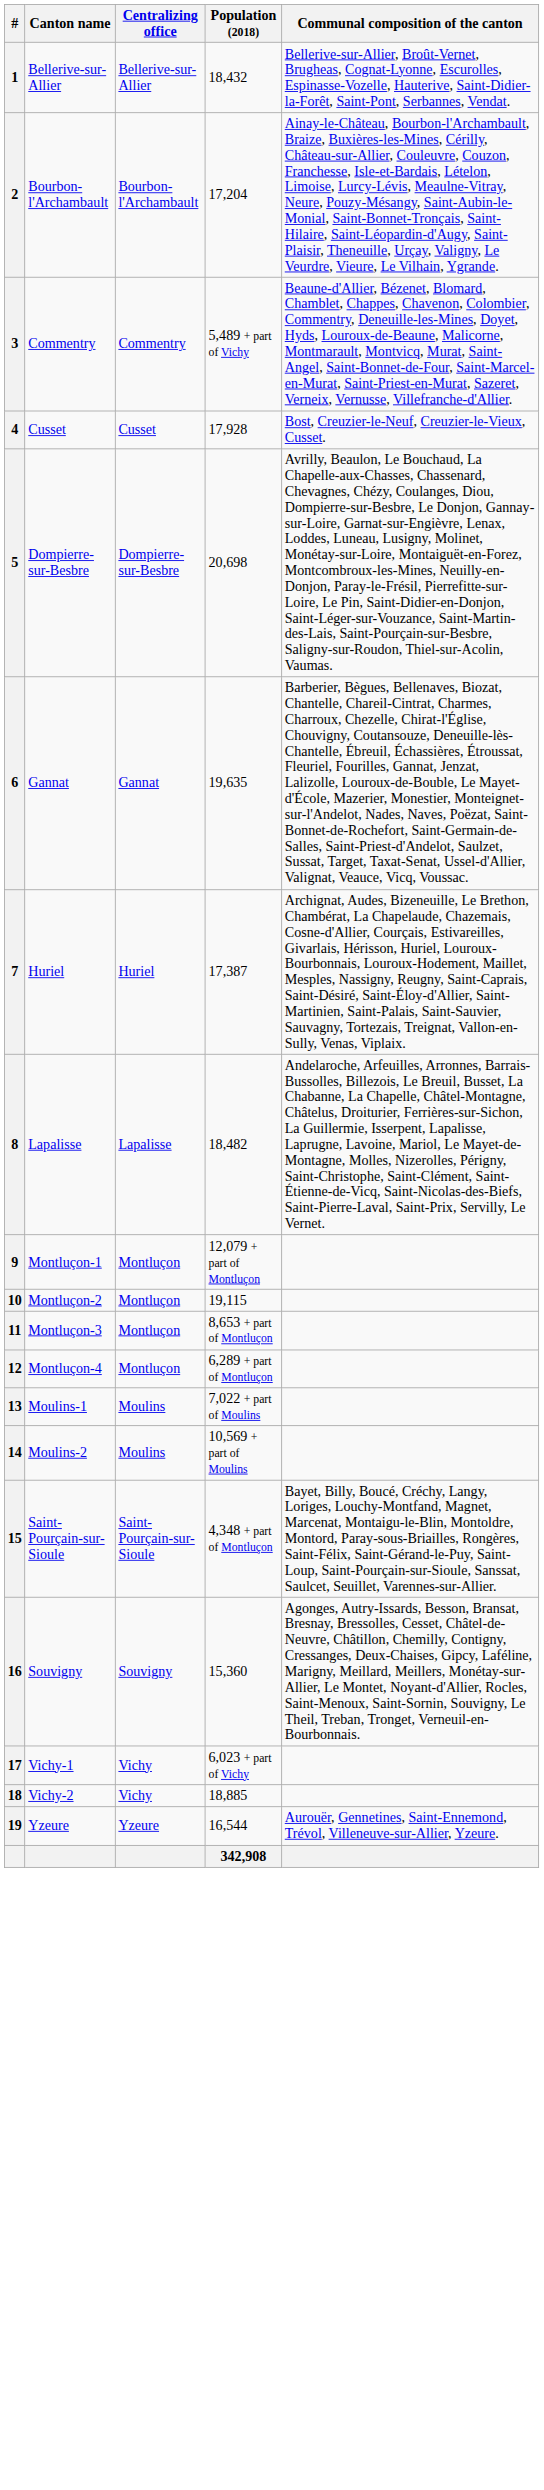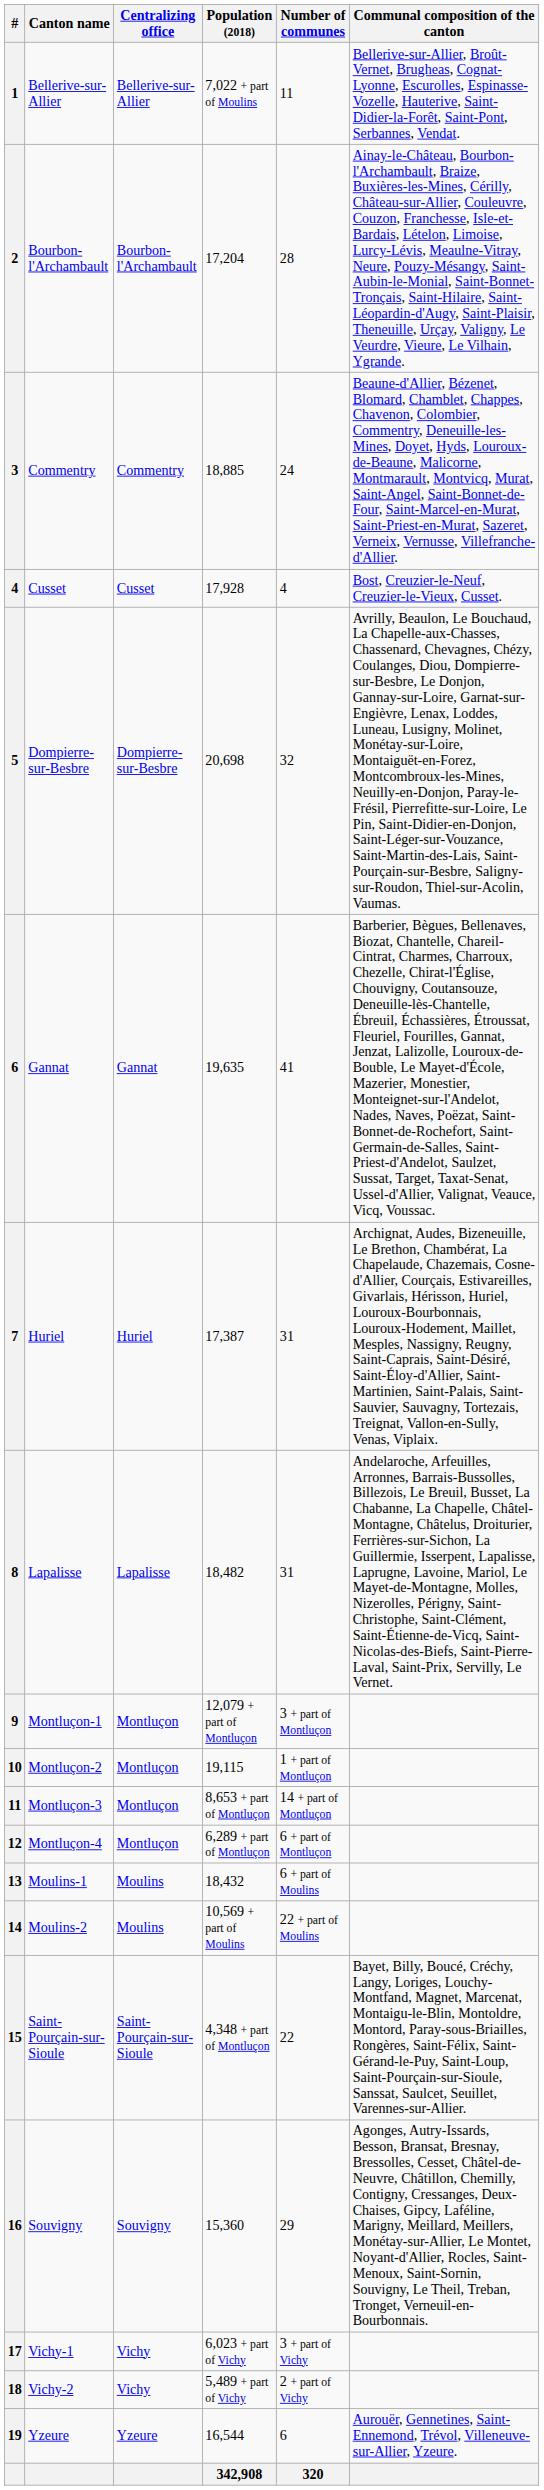 <table class="wikitable">
 <tr>
 <th>#</th>
 <th>Canton name</th>
 <th><a href='#'>Centralizing office</a></th>
 <th>Population<br><small>(2018)</small></th>
+<th>Number of <a href='#'>communes</a></th>
 <th><strong>Communal composition of the canton</strong></th>
 </tr>
 <tr>
 <th>1</th>
 <td><a href='#'>Bellerive-sur-Allier</a></td>
 <td><a href='#'>Bellerive-sur-Allier</a></td>
-<td>18,432</td>
+<td>7,022 <small>+ part of <a href='#'>Moulins</a></small></td>
+<td>11</td>
 <td><a href='#'>Bellerive-sur-Allier</a>, <a href='#'>Broût-Vernet</a>, <a href='#'>Brugheas</a>, <a href='#'>Cognat-Lyonne</a>, <a href='#'>Escurolles</a>, <a href='#'>Espinasse-Vozelle</a>, <a href='#'>Hauterive</a>, <a href='#'>Saint-Didier-la-Forêt</a>, <a href='#'>Saint-Pont</a>, <a href='#'>Serbannes</a>, <a href='#'>Vendat</a>.</td>
 </tr>
 <tr>
 <th>2</th>
 <td><a href='#'>Bourbon-l'Archambault</a></td>
 <td><a href='#'>Bourbon-l'Archambault</a></td>
 <td>17,204</td>
+<td>28</td>
 <td><a href='#'>Ainay-le-Château</a>, <a href='#'>Bourbon-l'Archambault</a>, <a href='#'>Braize</a>, <a href='#'>Buxières-les-Mines</a>, <a href='#'>Cérilly</a>, <a href='#'>Château-sur-Allier</a>, <a href='#'>Couleuvre</a>, <a href='#'>Couzon</a>, <a href='#'>Franchesse</a>, <a href='#'>Isle-et-Bardais</a>, <a href='#'>Lételon</a>, <a href='#'>Limoise</a>, <a href='#'>Lurcy-Lévis</a>, <a href='#'>Meaulne-Vitray</a>, <a href='#'>Neure</a>, <a href='#'>Pouzy-Mésangy</a>, <a href='#'>Saint-Aubin-le-Monial</a>, <a href='#'>Saint-Bonnet-Tronçais</a>, <a href='#'>Saint-Hilaire</a>, <a href='#'>Saint-Léopardin-d'Augy</a>, <a href='#'>Saint-Plaisir</a>, <a href='#'>Theneuille</a>, <a href='#'>Urçay</a>, <a href='#'>Valigny</a>, <a href='#'>Le Veurdre</a>, <a href='#'>Vieure</a>, <a href='#'>Le Vilhain</a>, <a href='#'>Ygrande</a>.</td>
 </tr>
 <tr>
 <th>3</th>
 <td><a href='#'>Commentry</a></td>
 <td><a href='#'>Commentry</a></td>
-<td>5,489 <small>+ part of <a href='#'>Vichy</a></small></td>
+<td>18,885</td>
+<td>24</td>
 <td><a href='#'>Beaune-d'Allier</a>, <a href='#'>Bézenet</a>, <a href='#'>Blomard</a>, <a href='#'>Chamblet</a>, <a href='#'>Chappes</a>, <a href='#'>Chavenon</a>, <a href='#'>Colombier</a>, <a href='#'>Commentry</a>, <a href='#'>Deneuille-les-Mines</a>, <a href='#'>Doyet</a>, <a href='#'>Hyds</a>, <a href='#'>Louroux-de-Beaune</a>, <a href='#'>Malicorne</a>, <a href='#'>Montmarault</a>, <a href='#'>Montvicq</a>, <a href='#'>Murat</a>, <a href='#'>Saint-Angel</a>, <a href='#'>Saint-Bonnet-de-Four</a>, <a href='#'>Saint-Marcel-en-Murat</a>, <a href='#'>Saint-Priest-en-Murat</a>, <a href='#'>Sazeret</a>, <a href='#'>Verneix</a>, <a href='#'>Vernusse</a>, <a href='#'>Villefranche-d'Allier</a>.</td>
 </tr>
 <tr>
 <th>4</th>
 <td><a href='#'>Cusset</a></td>
 <td><a href='#'>Cusset</a></td>
 <td>17,928</td>
+<td>4</td>
 <td><a href='#'>Bost</a>, <a href='#'>Creuzier-le-Neuf</a>, <a href='#'>Creuzier-le-Vieux</a>, <a href='#'>Cusset</a>.</td>
 </tr>
 <tr>
 <th>5</th>
 <td><a href='#'>Dompierre-sur-Besbre</a></td>
 <td><a href='#'>Dompierre-sur-Besbre</a></td>
 <td>20,698</td>
+<td>32</td>
 <td>Avrilly, Beaulon, Le Bouchaud, La Chapelle-aux-Chasses, Chassenard, Chevagnes, Chézy, Coulanges, Diou, Dompierre-sur-Besbre, Le Donjon, Gannay-sur-Loire, Garnat-sur-Engièvre, Lenax, Loddes, Luneau, Lusigny, Molinet, Monétay-sur-Loire, Montaiguët-en-Forez, Montcombroux-les-Mines, Neuilly-en-Donjon, Paray-le-Frésil, Pierrefitte-sur-Loire, Le Pin, Saint-Didier-en-Donjon, Saint-Léger-sur-Vouzance, Saint-Martin-des-Lais, Saint-Pourçain-sur-Besbre, Saligny-sur-Roudon, Thiel-sur-Acolin, Vaumas.</td>
 </tr>
 <tr>
 <th>6</th>
 <td><a href='#'>Gannat</a></td>
 <td><a href='#'>Gannat</a></td>
 <td>19,635</td>
+<td>41</td>
 <td>Barberier, Bègues, Bellenaves, Biozat, Chantelle, Chareil-Cintrat, Charmes, Charroux, Chezelle, Chirat-l'Église, Chouvigny, Coutansouze, Deneuille-lès-Chantelle, Ébreuil, Échassières, Étroussat, Fleuriel, Fourilles, Gannat, Jenzat, Lalizolle, Louroux-de-Bouble, Le Mayet-d'École, Mazerier, Monestier, Monteignet-sur-l'Andelot, Nades, Naves, Poëzat, Saint-Bonnet-de-Rochefort, Saint-Germain-de-Salles, Saint-Priest-d'Andelot, Saulzet, Sussat, Target, Taxat-Senat, Ussel-d'Allier, Valignat, Veauce, Vicq, Voussac.</td>
 </tr>
 <tr>
 <th>7</th>
 <td><a href='#'>Huriel</a></td>
 <td><a href='#'>Huriel</a></td>
 <td>17,387</td>
+<td>31</td>
 <td>Archignat, Audes, Bizeneuille, Le Brethon, Chambérat, La Chapelaude, Chazemais, Cosne-d'Allier, Courçais, Estivareilles, Givarlais, Hérisson, Huriel, Louroux-Bourbonnais, Louroux-Hodement, Maillet, Mesples, Nassigny, Reugny, Saint-Caprais, Saint-Désiré, Saint-Éloy-d'Allier, Saint-Martinien, Saint-Palais, Saint-Sauvier, Sauvagny, Tortezais, Treignat, Vallon-en-Sully, Venas, Viplaix.</td>
 </tr>
 <tr>
 <th>8</th>
 <td><a href='#'>Lapalisse</a></td>
 <td><a href='#'>Lapalisse</a></td>
 <td>18,482</td>
+<td>31</td>
 <td>Andelaroche, Arfeuilles, Arronnes, Barrais-Bussolles, Billezois, Le Breuil, Busset, La Chabanne, La Chapelle, Châtel-Montagne, Châtelus, Droiturier, Ferrières-sur-Sichon, La Guillermie, Isserpent, Lapalisse, Laprugne, Lavoine, Mariol, Le Mayet-de-Montagne, Molles, Nizerolles, Périgny, Saint-Christophe, Saint-Clément, Saint-Étienne-de-Vicq, Saint-Nicolas-des-Biefs, Saint-Pierre-Laval, Saint-Prix, Servilly, Le Vernet.</td>
 </tr>
 <tr>
 <th>9</th>
 <td><a href='#'>Montluçon-1</a></td>
 <td><a href='#'>Montluçon</a></td>
 <td>12,079 <small>+ part of <a href='#'>Montluçon</a></small></td>
+<td>3 <small>+ part of <a href='#'>Montluçon</a></small></td>
 <td></td>
 </tr>
 <tr>
 <th>10</th>
 <td><a href='#'>Montluçon-2</a></td>
 <td><a href='#'>Montluçon</a></td>
 <td>19,115</td>
+<td>1 <small>+ part of <a href='#'>Montluçon</a></small></td>
 <td></td>
 </tr>
 <tr>
 <th>11</th>
 <td><a href='#'>Montluçon-3</a></td>
 <td><a href='#'>Montluçon</a></td>
 <td>8,653 <small>+ part of <a href='#'>Montluçon</a></small></td>
+<td>14 <small>+ part of <a href='#'>Montluçon</a></small></td>
 <td></td>
 </tr>
 <tr>
 <th>12</th>
 <td><a href='#'>Montluçon-4</a></td>
 <td><a href='#'>Montluçon</a></td>
 <td>6,289 <small>+ part of <a href='#'>Montluçon</a></small></td>
+<td>6 <small>+ part of <a href='#'>Montluçon</a></small></td>
 <td></td>
 </tr>
 <tr>
 <th>13</th>
 <td><a href='#'>Moulins-1</a></td>
 <td><a href='#'>Moulins</a></td>
-<td>7,022 <small>+ part of <a href='#'>Moulins</a></small></td>
+<td>18,432</td>
+<td>6 <small>+ part of <a href='#'>Moulins</a></small></td>
 <td></td>
 </tr>
 <tr>
 <th>14</th>
 <td><a href='#'>Moulins-2</a></td>
 <td><a href='#'>Moulins</a></td>
 <td>10,569 <small>+ part of <a href='#'>Moulins</a></small></td>
+<td>22 <small>+ part of <a href='#'>Moulins</a></small></td>
 <td></td>
 </tr>
 <tr>
 <th>15</th>
 <td><a href='#'>Saint-Pourçain-sur-Sioule</a></td>
 <td><a href='#'>Saint-Pourçain-sur-Sioule</a></td>
 <td>4,348 <small>+ part of <a href='#'>Montluçon</a></small></td>
+<td>22</td>
 <td>Bayet, Billy, Boucé, Créchy, Langy, Loriges, Louchy-Montfand, Magnet, Marcenat, Montaigu-le-Blin, Montoldre, Montord, Paray-sous-Briailles, Rongères, Saint-Félix, Saint-Gérand-le-Puy, Saint-Loup, Saint-Pourçain-sur-Sioule, Sanssat, Saulcet, Seuillet, Varennes-sur-Allier.</td>
 </tr>
 <tr>
 <th>16</th>
 <td><a href='#'>Souvigny</a></td>
 <td><a href='#'>Souvigny</a></td>
 <td>15,360</td>
+<td>29</td>
 <td>Agonges, Autry-Issards, Besson, Bransat, Bresnay, Bressolles, Cesset, Châtel-de-Neuvre, Châtillon, Chemilly, Contigny, Cressanges, Deux-Chaises, Gipcy, Laféline, Marigny, Meillard, Meillers, Monétay-sur-Allier, Le Montet, Noyant-d'Allier, Rocles, Saint-Menoux, Saint-Sornin, Souvigny, Le Theil, Treban, Tronget, Verneuil-en-Bourbonnais.</td>
 </tr>
 <tr>
 <th>17</th>
 <td><a href='#'>Vichy-1</a></td>
 <td><a href='#'>Vichy</a></td>
 <td>6,023 <small>+ part of <a href='#'>Vichy</a></small></td>
+<td>3 <small>+ part of <a href='#'>Vichy</a></small></td>
 <td></td>
 </tr>
 <tr>
 <th>18</th>
 <td><a href='#'>Vichy-2</a></td>
 <td><a href='#'>Vichy</a></td>
-<td>18,885</td>
+<td>5,489 <small>+ part of <a href='#'>Vichy</a></small></td>
+<td>2 <small>+ part of <a href='#'>Vichy</a></small></td>
 <td></td>
 </tr>
 <tr>
 <th>19</th>
 <td><a href='#'>Yzeure</a></td>
 <td><a href='#'>Yzeure</a></td>
 <td>16,544</td>
+<td>6</td>
 <td><a href='#'>Aurouër</a>, <a href='#'>Gennetines</a>, <a href='#'>Saint-Ennemond</a>, <a href='#'>Trévol</a>, <a href='#'>Villeneuve-sur-Allier</a>, <a href='#'>Yzeure</a>.</td>
 </tr>
 <tr>
 <th></th>
 <th></th>
 <th></th>
 <th>342,908</th>
+<th>320</th>
 <th></th>
 </tr>
 </table>
